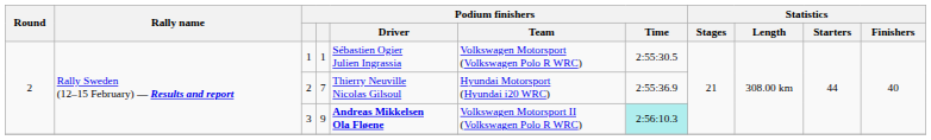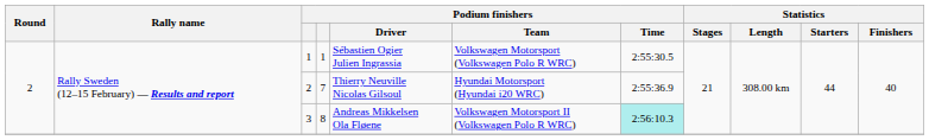 <table class="wikitable" width=90% style="font-size:85%;">
 <tr>
 <th rowspan=2>Round</th>
 <th style="width:22em" rowspan=2>Rally name</th>
 <th colspan=5>Podium finishers</th>
 <th colspan=4>Statistics</th>
 </tr>
 <tr>
 <th></th>
 <th></th>
 <th>Driver</th>
 <th>Team</th>
 <th>Time</th>
 <th>Stages</th>
 <th>Length</th>
 <th>Starters</th>
 <th>Finishers</th>
 </tr>
 <tr>
 <td rowspan=3 align=center>2</td>
 <td rowspan=3 nowrap> <a href='#'>Rally Sweden</a><br>(12–15 February) — <strong><em><a href='#'>Results and report</a></em></strong></td>
 <td align=center>1</td>
 <td align=center>1</td>
 <td nowrap> <a href='#'>Sébastien Ogier</a> <br> <a href='#'>Julien Ingrassia</a></td>
 <td nowrap> <a href='#'>Volkswagen Motorsport</a> <br> (<a href='#'>Volkswagen Polo R WRC</a>)</td>
 <td align=center>2:55:30.5</td>
 <td rowspan=3 align=center>21</td>
 <td rowspan=3 align=center>308.00 km</td>
 <td rowspan=3 align=center>44</td>
 <td rowspan=3 align=center>40</td>
 </tr>
 <tr>
 <td align=center>2</td>
 <td align=center>7</td>
 <td nowrap> <a href='#'>Thierry Neuville</a><br> <a href='#'>Nicolas Gilsoul</a></td>
 <td nowrap> <a href='#'>Hyundai Motorsport</a><br> (<a href='#'>Hyundai i20 WRC</a>)</td>
 <td align=center>2:55:36.9</td>
 </tr>
 <tr>
 <td align=center>3</td>
-<td align=center>9</td>
-<td nowrap><strong> <a href='#'>Andreas Mikkelsen</a> <br> <a href='#'>Ola Fløene</a></strong></td>
+<td align=center>8</td>
+<td nowrap> <a href='#'>Andreas Mikkelsen</a> <br> <a href='#'>Ola Fløene</a></td>
 <td nowrap> <a href='#'>Volkswagen Motorsport II</a> <br> (<a href='#'>Volkswagen Polo R WRC</a>)</td>
 <td align=center style="background: paleturquoise;">2:56:10.3</td>
 </tr>
 <tr>
 </tr>
 </table>
